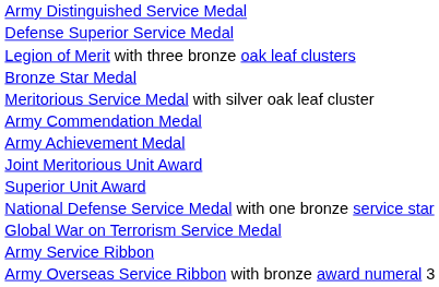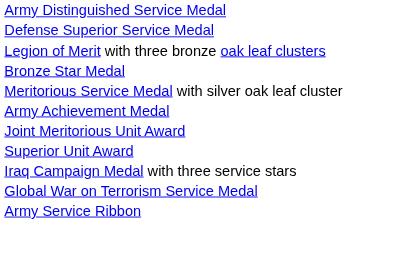 <table>
 <tr>
 <td></td>
 <td><a href='#'>Army Distinguished Service Medal</a></td>
 </tr>
 <tr>
 <td></td>
 <td><a href='#'>Defense Superior Service Medal</a></td>
 </tr>
 <tr>
 <td></td>
 <td><a href='#'>Legion of Merit</a> with three bronze <a href='#'>oak leaf clusters</a></td>
 </tr>
 <tr>
 <td></td>
 <td><a href='#'>Bronze Star Medal</a></td>
 </tr>
 <tr>
 <td></td>
 <td><a href='#'>Meritorious Service Medal</a> with silver oak leaf cluster</td>
 </tr>
 <tr>
 <td></td>
-<td><a href='#'>Army Commendation Medal</a></td>
-</tr>
-<tr>
-<td></td>
 <td><a href='#'>Army Achievement Medal</a></td>
 </tr>
 <tr>
 <td></td>
 <td><a href='#'>Joint Meritorious Unit Award</a></td>
 </tr>
 <tr>
 <td></td>
 <td><a href='#'>Superior Unit Award</a></td>
 </tr>
 <tr>
 <td></td>
-<td><a href='#'>National Defense Service Medal</a> with one bronze <a href='#'>service star</a></td>
+<td><a href='#'>Iraq Campaign Medal</a> with three service stars</td>
 </tr>
 <tr>
 <td></td>
 <td><a href='#'>Global War on Terrorism Service Medal</a></td>
 </tr>
 <tr>
 <td></td>
 <td><a href='#'>Army Service Ribbon</a></td>
 </tr>
-<tr>
-<td><span></span></td>
-<td><a href='#'>Army Overseas Service Ribbon</a> with bronze <a href='#'>award numeral</a> 3</td>
-</tr>
 </table>
